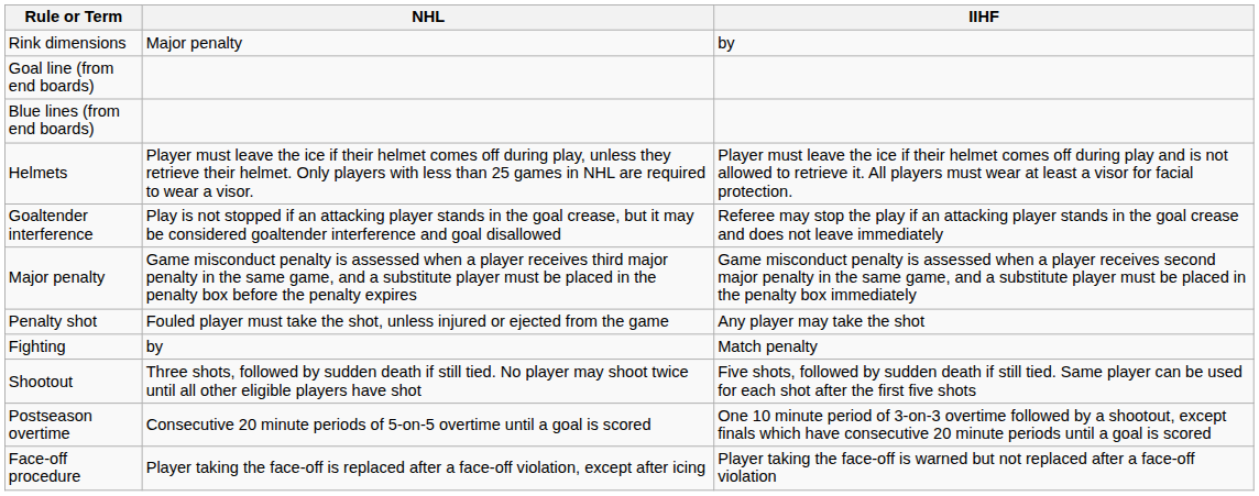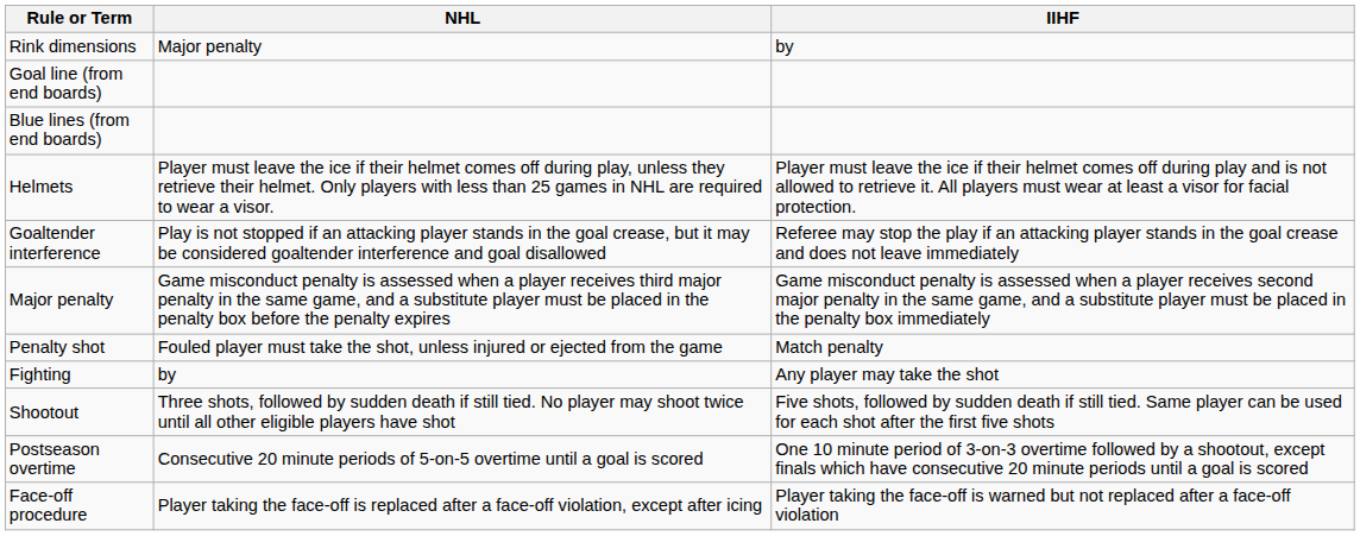 <table class="wikitable">
 <tr>
 <th>Rule or Term</th>
 <th>NHL</th>
 <th>IIHF</th>
 </tr>
 <tr>
 <td>Rink dimensions</td>
 <td>Major penalty</td>
 <td> by </td>
 </tr>
 <tr>
 <td>Goal line (from end boards)</td>
 <td></td>
 <td></td>
 </tr>
 <tr>
 <td>Blue lines (from end boards)</td>
 <td></td>
 <td></td>
 </tr>
 <tr>
 <td>Helmets</td>
 <td>Player must leave the ice if their helmet comes off during play, unless they retrieve their helmet. Only players with less than 25 games in NHL are required to wear a visor.</td>
 <td>Player must leave the ice if their helmet comes off during play and is not allowed to retrieve it. All players must wear at least a visor for facial protection.</td>
 </tr>
 <tr>
 <td>Goaltender interference</td>
 <td>Play is not stopped if an attacking player stands in the goal crease, but it may be considered goaltender interference and goal disallowed</td>
 <td>Referee may stop the play if an attacking player stands in the goal crease and does not leave immediately</td>
 </tr>
 <tr>
 <td>Major penalty</td>
 <td>Game misconduct penalty is assessed when a player receives third major penalty in the same game, and a substitute player must be placed in the penalty box before the penalty expires</td>
 <td>Game misconduct penalty is assessed when a player receives second major penalty in the same game, and a substitute player must be placed in the penalty box immediately</td>
 </tr>
 <tr>
 <td>Penalty shot</td>
 <td>Fouled player must take the shot, unless injured or ejected from the game</td>
-<td>Any player may take the shot</td>
+<td>Match penalty</td>
 </tr>
 <tr>
 <td>Fighting</td>
 <td> by </td>
-<td>Match penalty</td>
+<td>Any player may take the shot</td>
 </tr>
 <tr>
 <td>Shootout</td>
 <td>Three shots, followed by sudden death if still tied. No player may shoot twice until all other eligible players have shot</td>
 <td>Five shots, followed by sudden death if still tied. Same player can be used for each shot after the first five shots</td>
 </tr>
 <tr>
 <td>Postseason overtime</td>
 <td>Consecutive 20 minute periods of 5-on-5 overtime until a goal is scored</td>
 <td>One 10 minute period of 3-on-3 overtime followed by a shootout, except finals which have consecutive 20 minute periods until a goal is scored</td>
 </tr>
 <tr>
 <td>Face-off procedure</td>
 <td>Player taking the face-off is replaced after a face-off violation, except after icing</td>
 <td>Player taking the face-off is warned but not replaced after a face-off violation</td>
 </tr>
 </table>
